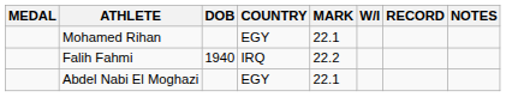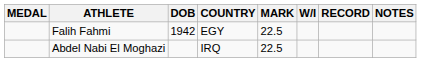 <table class="wikitable">
 <tr>
 <th>MEDAL</th>
 <th>ATHLETE</th>
 <th>DOB</th>
 <th>COUNTRY</th>
 <th>MARK</th>
 <th>W/I</th>
 <th>RECORD</th>
 <th>NOTES</th>
 </tr>
 <tr>
 <td></td>
-<td>Mohamed Rihan</td>
-<td></td>
+<td>Falih Fahmi</td>
+<td>1942</td>
 <td>EGY</td>
-<td>22.1</td>
-<td></td>
-<td></td>
-<td></td>
-</tr>
-<tr>
-<td></td>
-<td>Falih Fahmi</td>
-<td>1940</td>
-<td>IRQ</td>
-<td>22.2</td>
+<td>22.5</td>
 <td></td>
 <td></td>
 <td></td>
 </tr>
 <tr>
 <td></td>
 <td>Abdel Nabi El Moghazi</td>
 <td></td>
-<td>EGY</td>
-<td>22.1</td>
+<td>IRQ</td>
+<td>22.5</td>
 <td></td>
 <td></td>
 <td></td>
 </tr>
 </table>
